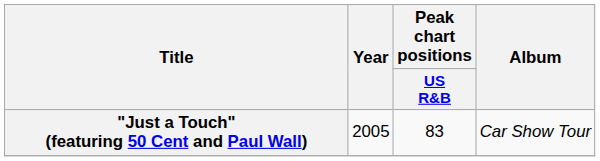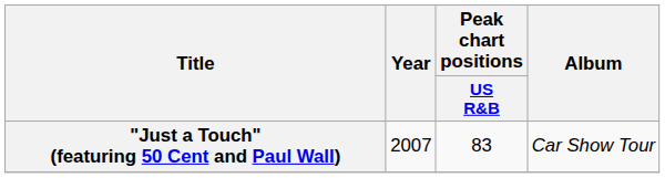 <table class="wikitable plainrowheaders" style="text-align:center;">
 <tr>
 <th scope="col" rowspan="2" style="width:20em;">Title</th>
 <th scope="col" rowspan="2">Year</th>
 <th scope="col" colspan="1">Peak chart positions</th>
 <th scope="col" rowspan="2">Album</th>
 </tr>
 <tr>
 <th style="width:3em;font-size:90%;"><a href='#'>US<br>R&B</a><br></th>
 </tr>
 <tr>
 <th scope="row">"Just a Touch"<br><span>(featuring <a href='#'>50 Cent</a> and <a href='#'>Paul Wall</a>)</span></th>
-<td>2005</td>
+<td>2007</td>
 <td>83</td>
 <td><em>Car Show Tour</em></td>
 </tr>
 <tr>
 </tr>
 </table>
